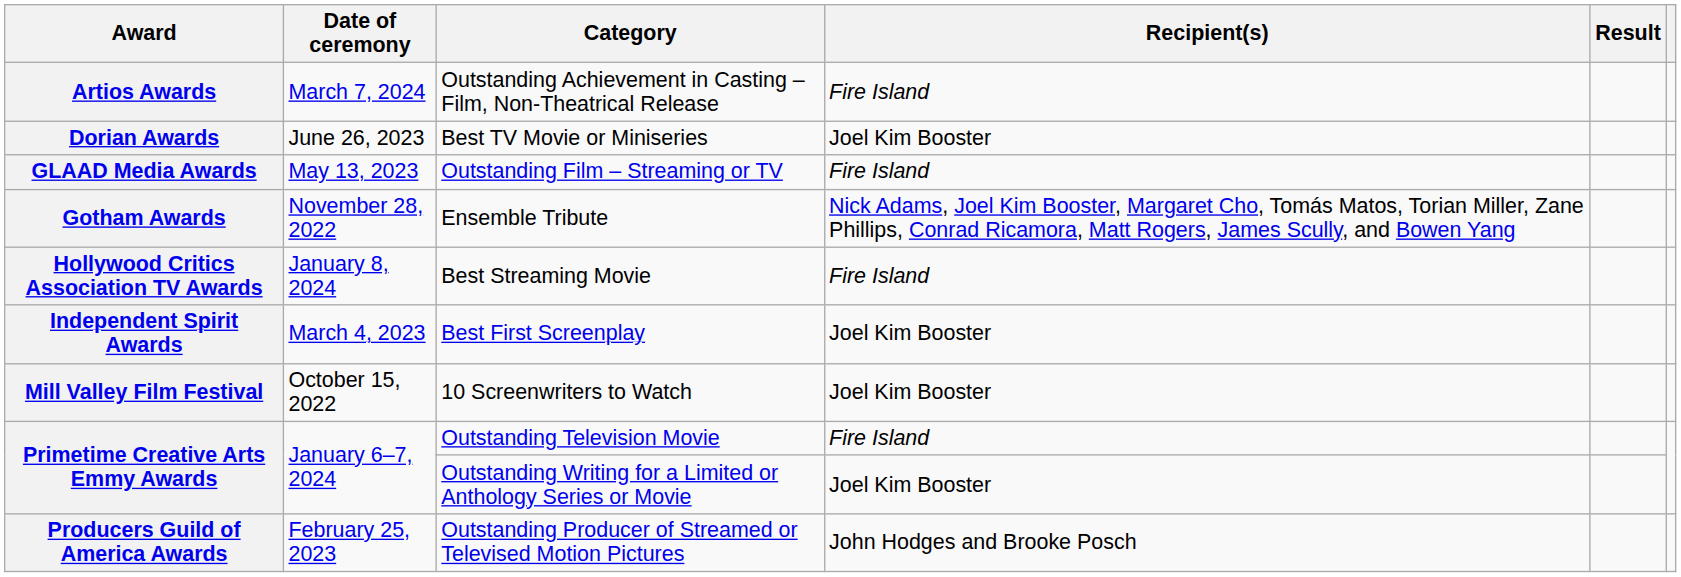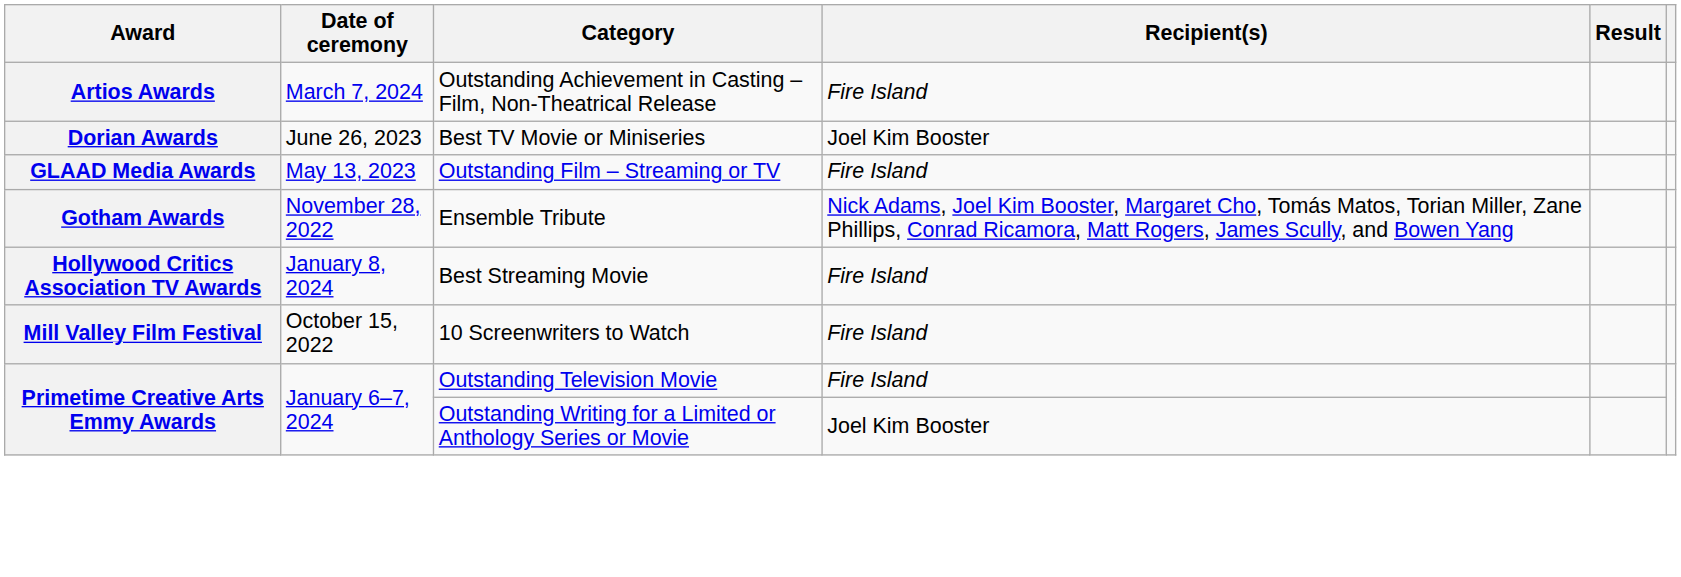 <table class="wikitable plainrowheaders sortable">
 <tr>
 <th scope="col">Award</th>
 <th scope="col">Date of ceremony</th>
 <th scope="col">Category</th>
 <th scope="col">Recipient(s)</th>
 <th scope="col">Result</th>
 <th scope="col" class="unsortable"></th>
 </tr>
 <tr>
 <th scope="row"><a href='#'>Artios Awards</a></th>
 <td><a href='#'>March 7, 2024</a></td>
 <td>Outstanding Achievement in Casting – Film, Non-Theatrical Release</td>
 <td><em>Fire Island</em></td>
 <td></td>
 <td align="center"></td>
 </tr>
 <tr>
 <th scope="row"><a href='#'>Dorian Awards</a></th>
 <td>June 26, 2023</td>
 <td>Best TV Movie or Miniseries</td>
 <td>Joel Kim Booster</td>
 <td></td>
 <td style="text-align:center;"></td>
 </tr>
 <tr>
 <th scope="row"><a href='#'>GLAAD Media Awards</a></th>
 <td><a href='#'>May 13, 2023</a></td>
 <td><a href='#'>Outstanding Film – Streaming or TV</a></td>
 <td><em>Fire Island</em></td>
 <td></td>
 <td style="text-align:center;"><br></td>
 </tr>
 <tr>
 <th scope="row"><a href='#'>Gotham Awards</a></th>
 <td><a href='#'>November 28, 2022</a></td>
 <td>Ensemble Tribute</td>
 <td><a href='#'>Nick Adams</a>, <a href='#'>Joel Kim Booster</a>, <a href='#'>Margaret Cho</a>, Tomás Matos, Torian Miller, Zane Phillips, <a href='#'>Conrad Ricamora</a>, <a href='#'>Matt Rogers</a>, <a href='#'>James Scully</a>, and <a href='#'>Bowen Yang</a></td>
 <td></td>
 <td style="text-align:center;"></td>
 </tr>
 <tr>
 <th scope="row"><a href='#'>Hollywood Critics Association TV Awards</a></th>
 <td rowspan="1"><a href='#'>January 8, 2024</a></td>
 <td>Best Streaming Movie</td>
 <td><em>Fire Island</em></td>
 <td></td>
 <td align="center"></td>
 </tr>
 <tr>
-<th scope="row"><a href='#'>Independent Spirit Awards</a></th>
-<td><a href='#'>March 4, 2023</a></td>
-<td><a href='#'>Best First Screenplay</a></td>
-<td>Joel Kim Booster</td>
-<td></td>
-<td style="text-align:center;"></td>
-</tr>
-<tr>
 <th scope="row"><a href='#'>Mill Valley Film Festival</a></th>
 <td>October 15, 2022</td>
 <td>10 Screenwriters to Watch</td>
-<td>Joel Kim Booster</td>
+<td><em>Fire Island</em></td>
 <td></td>
 <td style="text-align:center;"></td>
 </tr>
 <tr>
 <th scope="row" rowspan="2"><a href='#'>Primetime Creative Arts Emmy Awards</a></th>
 <td rowspan="2"><a href='#'>January 6–7, 2024</a></td>
 <td><a href='#'>Outstanding Television Movie</a></td>
 <td><em>Fire Island</em></td>
 <td></td>
 <td rowspan="2" align="center"></td>
 </tr>
 <tr>
 <td><a href='#'>Outstanding Writing for a Limited or Anthology Series or Movie</a></td>
 <td>Joel Kim Booster</td>
 <td></td>
 </tr>
-<tr>
-<th scope="row"><a href='#'>Producers Guild of America Awards</a></th>
-<td><a href='#'>February 25, 2023</a></td>
-<td><a href='#'>Outstanding Producer of Streamed or Televised Motion Pictures</a></td>
-<td>John Hodges and Brooke Posch</td>
-<td></td>
-<td style="text-align:center;"><br></td>
-</tr>
 </table>
